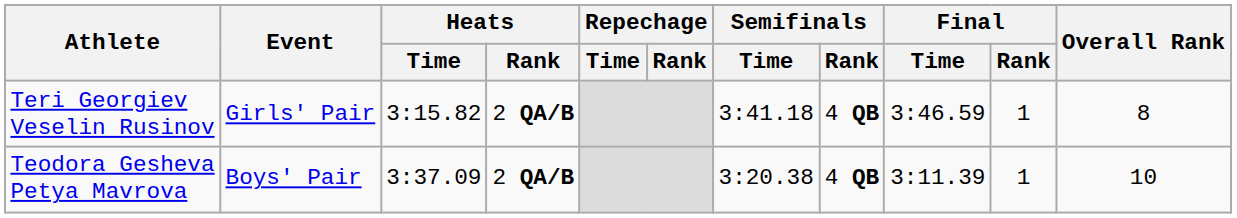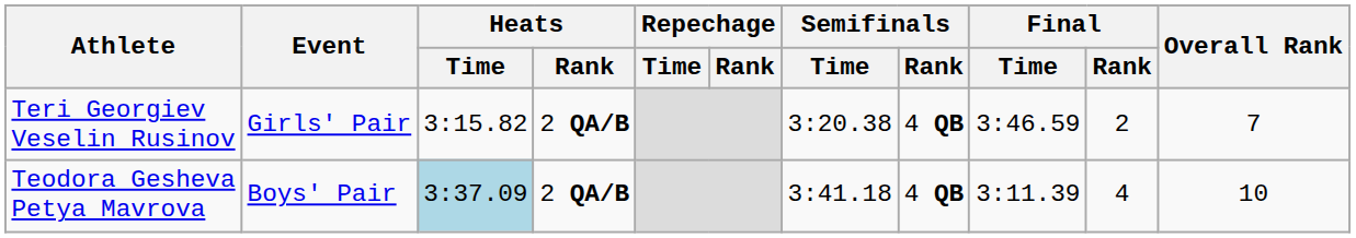 <table class="wikitable" style="font-size:90%">
 <tr>
 <th rowspan="2">Athlete</th>
 <th rowspan="2">Event</th>
 <th colspan="2">Heats</th>
 <th colspan="2">Repechage</th>
 <th colspan="2">Semifinals</th>
 <th colspan="2">Final</th>
 <th rowspan="2">Overall Rank</th>
 </tr>
 <tr>
 <th>Time</th>
 <th>Rank</th>
 <th>Time</th>
 <th>Rank</th>
 <th>Time</th>
 <th>Rank</th>
 <th>Time</th>
 <th>Rank</th>
 </tr>
 <tr>
 <td><a href='#'>Teri Georgiev</a><br><a href='#'>Veselin Rusinov</a></td>
 <td><a href='#'>Girls' Pair</a></td>
 <td align=center>3:15.82</td>
 <td align=center>2 <strong>QA/B</strong></td>
 <td colspan=2 bgcolor=#DCDCDC></td>
-<td align=center>3:41.18</td>
+<td align=center>3:20.38</td>
 <td align=center>4 <strong>QB</strong></td>
 <td align=center>3:46.59</td>
-<td align=center>1</td>
-<td align=center>8</td>
+<td align=center>2</td>
+<td align=center>7</td>
 </tr>
 <tr>
 <td><a href='#'>Teodora Gesheva</a><br><a href='#'>Petya Mavrova</a></td>
 <td><a href='#'>Boys' Pair</a></td>
-<td align=center>3:37.09</td>
+<td align=center style="background: lightblue;">3:37.09</td>
 <td align=center>2 <strong>QA/B</strong></td>
 <td colspan=2 bgcolor=#DCDCDC></td>
-<td align=center>3:20.38</td>
+<td align=center>3:41.18</td>
 <td align=center>4 <strong>QB</strong></td>
 <td align=center>3:11.39</td>
-<td align=center>1</td>
+<td align=center>4</td>
 <td align=center>10</td>
 </tr>
 </table>
